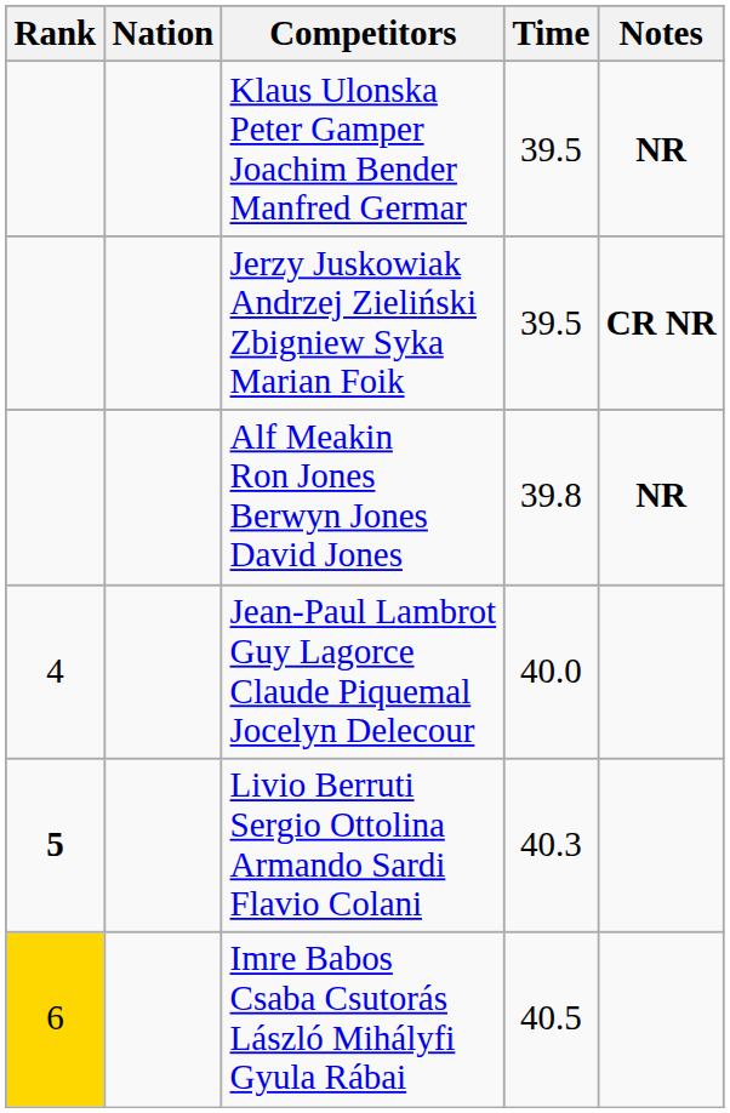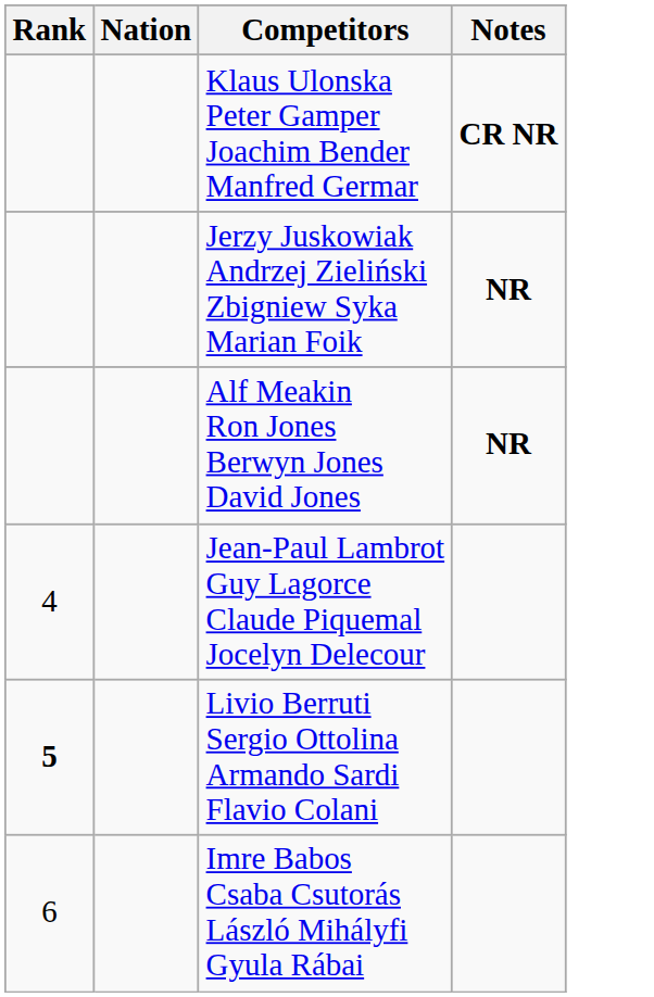 <table class="wikitable sortable" style="text-align:center">
 <tr>
 <th>Rank</th>
 <th>Nation</th>
 <th>Competitors</th>
-<th>Time</th>
 <th>Notes</th>
 </tr>
 <tr>
 <td></td>
 <td align=left></td>
 <td align=left><a href='#'>Klaus Ulonska</a><br><a href='#'>Peter Gamper</a><br><a href='#'>Joachim Bender</a><br><a href='#'>Manfred Germar</a></td>
-<td>39.5</td>
+<td><strong>CR NR</strong></td>
+</tr>
+<tr>
+<td></td>
+<td align=left></td>
+<td align=left><a href='#'>Jerzy Juskowiak</a><br><a href='#'>Andrzej Zieliński</a><br><a href='#'>Zbigniew Syka</a><br><a href='#'>Marian Foik</a></td>
 <td><strong>NR</strong></td>
 </tr>
 <tr>
 <td></td>
 <td align=left></td>
-<td align=left><a href='#'>Jerzy Juskowiak</a><br><a href='#'>Andrzej Zieliński</a><br><a href='#'>Zbigniew Syka</a><br><a href='#'>Marian Foik</a></td>
-<td>39.5</td>
-<td><strong>CR NR</strong></td>
-</tr>
-<tr>
-<td></td>
-<td align=left></td>
 <td align=left><a href='#'>Alf Meakin</a><br><a href='#'>Ron Jones</a><br><a href='#'>Berwyn Jones</a><br><a href='#'>David Jones</a></td>
-<td>39.8</td>
 <td><strong>NR</strong></td>
 </tr>
 <tr>
 <td>4</td>
 <td align=left></td>
 <td align=left><a href='#'>Jean-Paul Lambrot</a><br><a href='#'>Guy Lagorce</a><br><a href='#'>Claude Piquemal</a><br><a href='#'>Jocelyn Delecour</a></td>
-<td>40.0</td>
 <td></td>
 </tr>
 <tr>
 <td><strong>5</strong></td>
 <td align=left></td>
 <td align=left><a href='#'>Livio Berruti</a><br><a href='#'>Sergio Ottolina</a><br><a href='#'>Armando Sardi</a><br><a href='#'>Flavio Colani</a></td>
-<td>40.3</td>
 <td></td>
 </tr>
 <tr>
-<td style="background: gold;">6</td>
+<td>6</td>
 <td align=left></td>
 <td align=left><a href='#'>Imre Babos</a><br><a href='#'>Csaba Csutorás</a><br><a href='#'>László Mihályfi</a><br><a href='#'>Gyula Rábai</a></td>
-<td>40.5</td>
 <td></td>
 </tr>
 </table>
